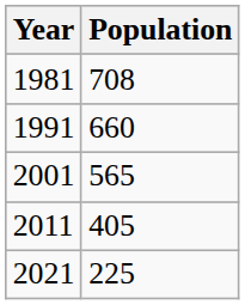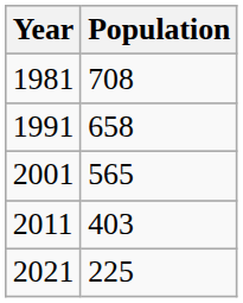 <table class=wikitable>
 <tr>
 <th>Year</th>
 <th>Population</th>
 </tr>
 <tr>
 <td>1981</td>
 <td>708</td>
 </tr>
 <tr>
 <td>1991</td>
-<td>660</td>
+<td>658</td>
 </tr>
 <tr>
 <td>2001</td>
 <td>565</td>
 </tr>
 <tr>
 <td>2011</td>
-<td>405</td>
+<td>403</td>
 </tr>
 <tr>
 <td>2021</td>
 <td>225</td>
 </tr>
 </table>
